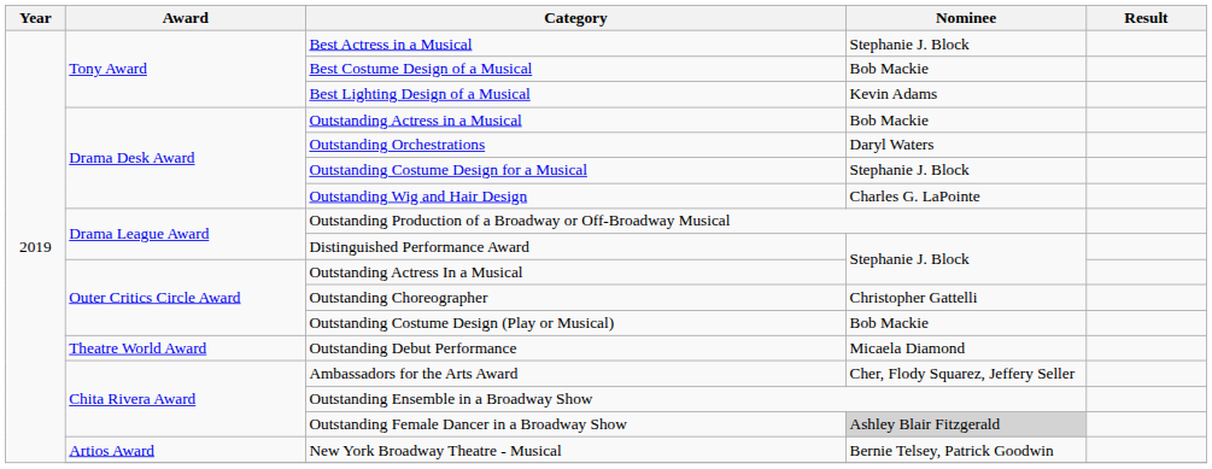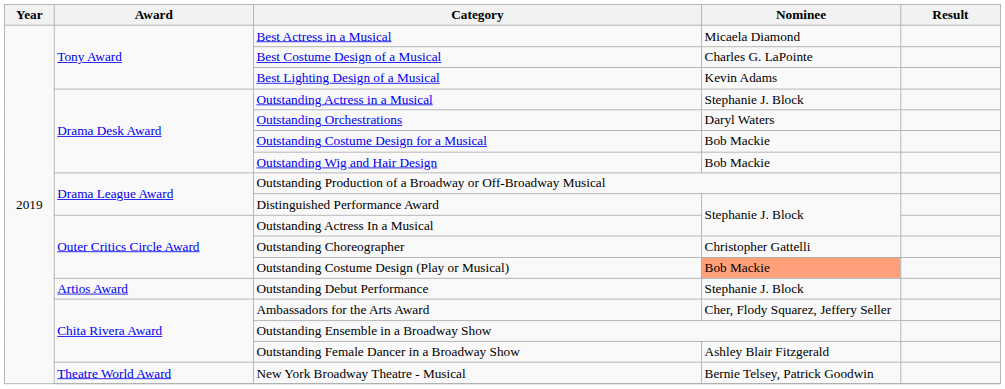 <table class="wikitable" width="95%">
 <tr>
 <th width="5%">Year</th>
 <th width="20%">Award</th>
 <th width="45%">Category</th>
 <th width="20%">Nominee</th>
 <th width="10%">Result</th>
 </tr>
 <tr>
 <td rowspan="22" align="center">2019</td>
 <td rowspan="3"><a href='#'>Tony Award</a></td>
 <td><a href='#'>Best Actress in a Musical</a></td>
-<td>Stephanie J. Block</td>
+<td>Micaela Diamond</td>
 <td></td>
 </tr>
 <tr>
 <td><a href='#'>Best Costume Design of a Musical</a></td>
-<td>Bob Mackie</td>
+<td>Charles G. LaPointe</td>
 <td></td>
 </tr>
 <tr>
 <td><a href='#'>Best Lighting Design of a Musical</a></td>
 <td>Kevin Adams</td>
 <td></td>
 </tr>
 <tr>
 <td rowspan="4"><a href='#'>Drama Desk Award</a></td>
 <td><a href='#'>Outstanding Actress in a Musical</a></td>
-<td>Bob Mackie</td>
+<td>Stephanie J. Block</td>
 <td></td>
 </tr>
 <tr>
 <td><a href='#'>Outstanding Orchestrations</a></td>
 <td>Daryl Waters</td>
 <td></td>
 </tr>
 <tr>
 <td><a href='#'>Outstanding Costume Design for a Musical</a></td>
-<td>Stephanie J. Block</td>
+<td>Bob Mackie</td>
 <td></td>
 </tr>
 <tr>
 <td><a href='#'>Outstanding Wig and Hair Design</a></td>
-<td>Charles G. LaPointe</td>
+<td>Bob Mackie</td>
 <td></td>
 </tr>
 <tr>
 <td rowspan="2"><a href='#'>Drama League Award</a></td>
 <td colspan="2">Outstanding Production of a Broadway or Off-Broadway Musical</td>
 <td></td>
 </tr>
 <tr>
 <td>Distinguished Performance Award</td>
 <td rowspan="2">Stephanie J. Block</td>
 <td></td>
 </tr>
 <tr>
 <td rowspan="3"><a href='#'>Outer Critics Circle Award</a></td>
 <td>Outstanding Actress In a Musical</td>
 <td></td>
 </tr>
 <tr>
 <td>Outstanding Choreographer</td>
 <td>Christopher Gattelli</td>
 <td></td>
 </tr>
 <tr>
 <td>Outstanding Costume Design (Play or Musical)</td>
-<td>Bob Mackie</td>
+<td style="background: lightsalmon;">Bob Mackie</td>
 <td></td>
 </tr>
 <tr>
-<td><a href='#'>Theatre World Award</a></td>
+<td><a href='#'>Artios Award</a></td>
 <td>Outstanding Debut Performance</td>
-<td>Micaela Diamond</td>
+<td>Stephanie J. Block</td>
 <td></td>
 </tr>
 <tr>
 <td rowspan="3"><a href='#'>Chita Rivera Award</a></td>
 <td>Ambassadors for the Arts Award</td>
 <td>Cher, Flody Squarez, Jeffery Seller</td>
 <td></td>
 </tr>
 <tr>
 <td colspan="2">Outstanding Ensemble in a Broadway Show</td>
 <td></td>
 </tr>
 <tr>
 <td>Outstanding Female Dancer in a Broadway Show</td>
-<td style="background: lightgrey;">Ashley Blair Fitzgerald</td>
+<td>Ashley Blair Fitzgerald</td>
 <td></td>
 </tr>
 <tr>
-<td><a href='#'>Artios Award</a></td>
+<td><a href='#'>Theatre World Award</a></td>
 <td>New York Broadway Theatre - Musical</td>
 <td>Bernie Telsey, Patrick Goodwin</td>
 <td></td>
 </tr>
 <tr>
 </tr>
 </table>
